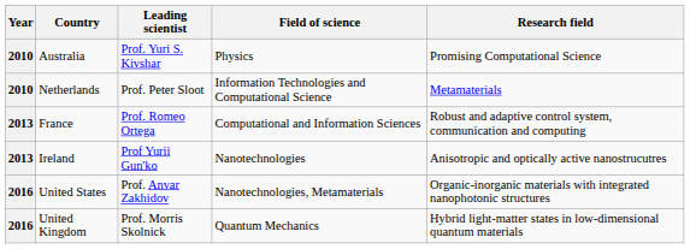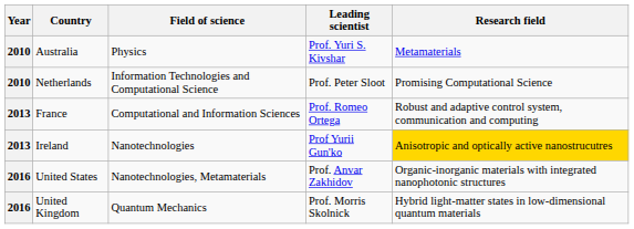 <table class="wikitable">
 <tr>
 <th>Year</th>
 <th>Country</th>
+<th>Field of science</th>
 <th>Leading scientist</th>
-<th>Field of science</th>
 <th>Research field</th>
 </tr>
 <tr>
 <th>2010</th>
 <td>Australia</td>
+<td>Physics</td>
 <td><a href='#'>Prof. Yuri S. Kivshar</a></td>
-<td>Physics</td>
-<td>Promising Computational Science</td>
+<td><a href='#'>Metamaterials</a></td>
 </tr>
 <tr>
 <th>2010</th>
 <td>Netherlands</td>
+<td>Information Technologies and Computational Science</td>
 <td>Prof. Peter Sloot</td>
-<td>Information Technologies and Computational Science</td>
-<td><a href='#'>Metamaterials</a></td>
+<td>Promising Computational Science</td>
 </tr>
 <tr>
 <th>2013</th>
 <td>France</td>
+<td>Computational and Information Sciences</td>
 <td><a href='#'>Prof. Romeo Ortega</a></td>
-<td>Computational and Information Sciences</td>
 <td>Robust and adaptive control system, communication and computing</td>
 </tr>
 <tr>
 <th>2013</th>
 <td>Ireland</td>
+<td>Nanotechnologies</td>
 <td><a href='#'>Prof Yurii Gun'ko</a></td>
-<td>Nanotechnologies</td>
-<td>Anisotropic and optically active nanostrucutres</td>
+<td style="background: gold;">Anisotropic and optically active nanostrucutres</td>
 </tr>
 <tr>
 <th>2016</th>
 <td>United States</td>
+<td>Nanotechnologies, Metamaterials</td>
 <td>Prof. <a href='#'>Anvar Zakhidov</a></td>
-<td>Nanotechnologies, Metamaterials</td>
 <td>Organic-inorganic materials with integrated nanophotonic structures</td>
 </tr>
 <tr>
 <th>2016</th>
 <td>United Kingdom</td>
+<td>Quantum Mechanics</td>
 <td>Prof. Morris Skolnick</td>
-<td>Quantum Mechanics</td>
 <td>Hybrid light-matter states in low-dimensional quantum materials</td>
 </tr>
 </table>
